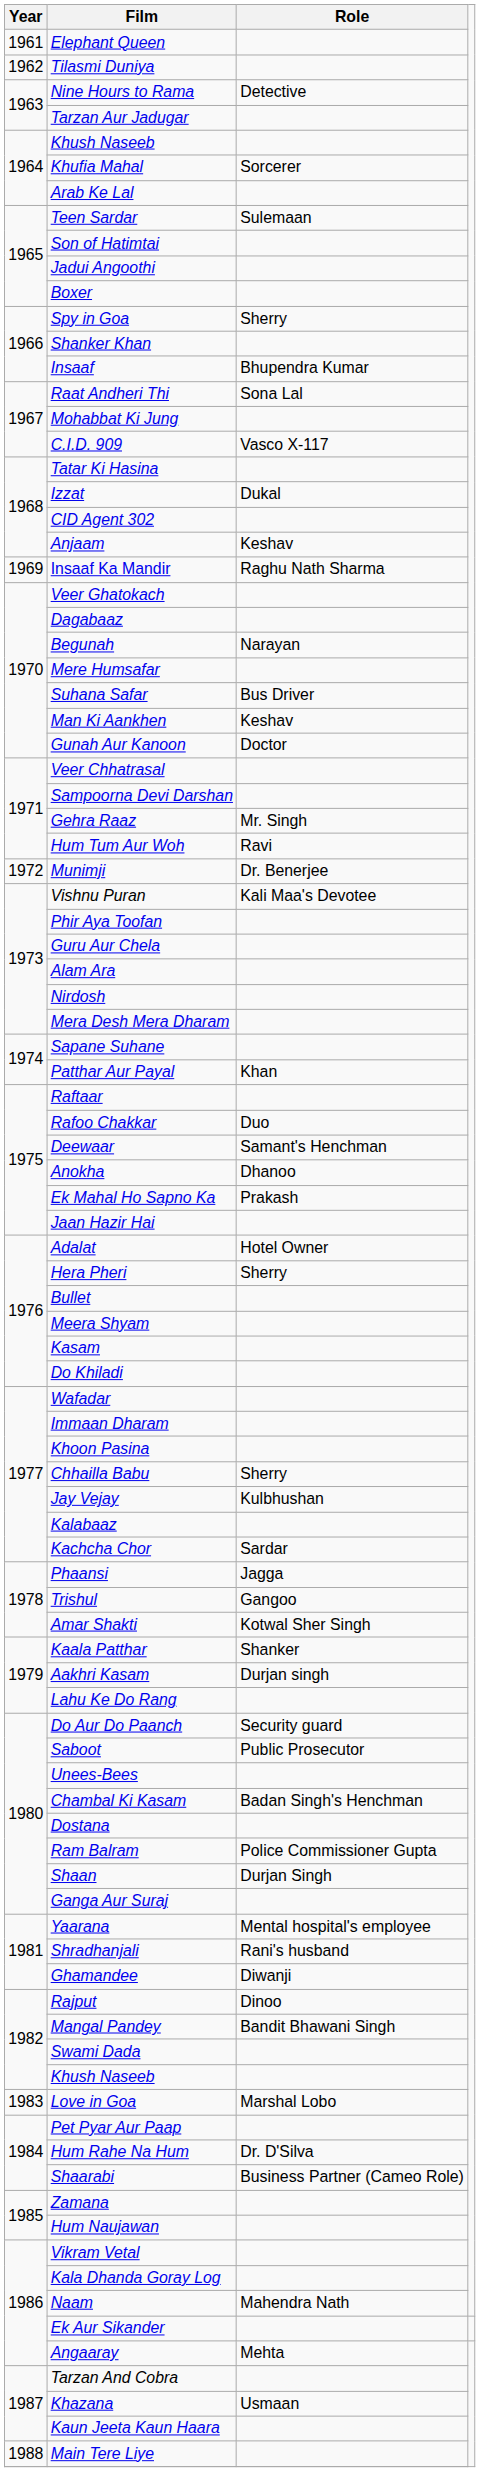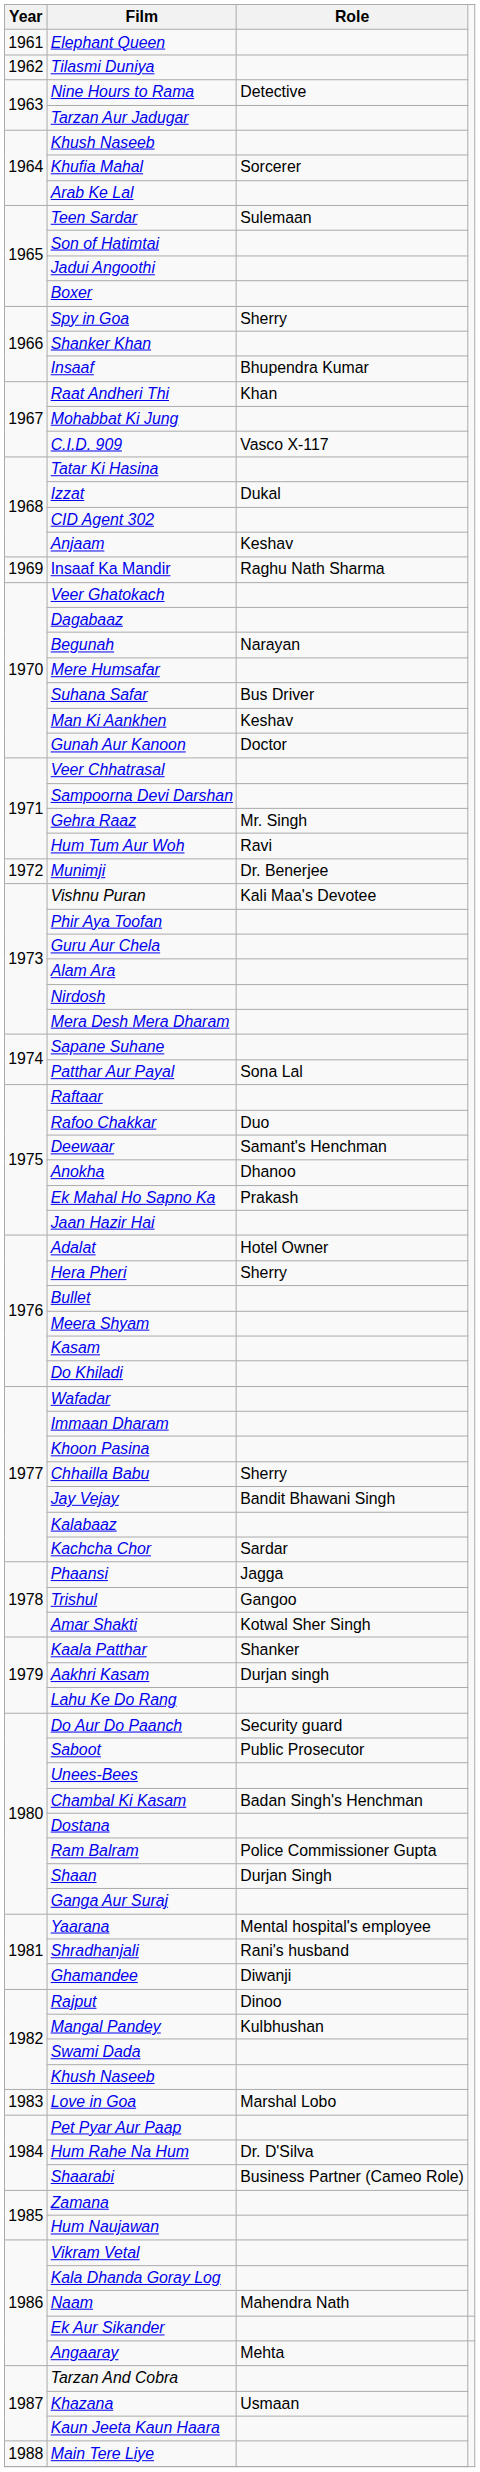 <table class="wikitable">
 <tr>
 <th>Year</th>
 <th>Film</th>
 <th>Role</th>
 </tr>
 <tr>
 <td>1961</td>
 <td><em><a href='#'>Elephant Queen</a></em></td>
 <td></td>
 </tr>
 <tr>
 <td>1962</td>
 <td><em><a href='#'>Tilasmi Duniya</a></em></td>
 <td></td>
 </tr>
 <tr>
 <td rowspan='2'>1963</td>
 <td><em><a href='#'>Nine Hours to Rama</a></em></td>
 <td>Detective</td>
 </tr>
 <tr>
 <td><em><a href='#'>Tarzan Aur Jadugar</a></em></td>
 <td></td>
 </tr>
 <tr>
 <td rowspan='3'>1964</td>
 <td><em><a href='#'>Khush Naseeb</a></em></td>
 <td></td>
 </tr>
 <tr>
 <td><em><a href='#'>Khufia Mahal</a></em></td>
 <td>Sorcerer</td>
 </tr>
 <tr>
 <td><em><a href='#'>Arab Ke Lal</a></em></td>
 <td></td>
 </tr>
 <tr>
 <td rowspan='4'>1965</td>
 <td><em><a href='#'>Teen Sardar</a></em></td>
 <td>Sulemaan</td>
 </tr>
 <tr>
 <td><em><a href='#'>Son of Hatimtai</a></em></td>
 <td></td>
 </tr>
 <tr>
 <td><em><a href='#'>Jadui Angoothi</a></em></td>
 <td></td>
 </tr>
 <tr>
 <td><em><a href='#'>Boxer</a></em></td>
 <td></td>
 </tr>
 <tr>
 <td rowspan='3'>1966</td>
 <td><em><a href='#'>Spy in Goa</a></em></td>
 <td>Sherry</td>
 </tr>
 <tr>
 <td><em><a href='#'>Shanker Khan</a></em></td>
 <td></td>
 </tr>
 <tr>
 <td><em><a href='#'>Insaaf</a></em></td>
 <td>Bhupendra Kumar</td>
 </tr>
 <tr>
 <td rowspan='3'>1967</td>
 <td><em><a href='#'>Raat Andheri Thi</a></em></td>
-<td>Sona Lal</td>
+<td>Khan</td>
 </tr>
 <tr>
 <td><em><a href='#'>Mohabbat Ki Jung</a></em></td>
 <td></td>
 </tr>
 <tr>
 <td><em><a href='#'>C.I.D. 909</a></em></td>
 <td>Vasco X-117</td>
 </tr>
 <tr>
 <td rowspan='4'>1968</td>
 <td><em><a href='#'>Tatar Ki Hasina</a></em></td>
 <td></td>
 </tr>
 <tr>
 <td><em><a href='#'>Izzat</a></em></td>
 <td>Dukal</td>
 </tr>
 <tr>
 <td><em><a href='#'>CID Agent 302</a></em></td>
 <td></td>
 </tr>
 <tr>
 <td><em><a href='#'>Anjaam</a></em></td>
 <td>Keshav</td>
 </tr>
 <tr>
 <td>1969</td>
 <td><a href='#'>Insaaf Ka Mandir</a></td>
 <td>Raghu Nath Sharma</td>
 </tr>
 <tr>
 <td rowspan='7'>1970</td>
 <td><em><a href='#'>Veer Ghatokach</a></em></td>
 <td></td>
 </tr>
 <tr>
 <td><em><a href='#'>Dagabaaz</a></em></td>
 <td></td>
 </tr>
 <tr>
 <td><em><a href='#'>Begunah</a></em></td>
 <td>Narayan</td>
 </tr>
 <tr>
 <td><em><a href='#'>Mere Humsafar</a></em></td>
 <td></td>
 </tr>
 <tr>
 <td><em><a href='#'>Suhana Safar</a></em></td>
 <td>Bus Driver</td>
 </tr>
 <tr>
 <td><em><a href='#'>Man Ki Aankhen</a></em></td>
 <td>Keshav</td>
 </tr>
 <tr>
 <td><em><a href='#'>Gunah Aur Kanoon</a></em></td>
 <td>Doctor</td>
 </tr>
 <tr>
 <td rowspan='4'>1971</td>
 <td><em><a href='#'>Veer Chhatrasal</a></em></td>
 <td></td>
 </tr>
 <tr>
 <td><em><a href='#'>Sampoorna Devi Darshan</a></em></td>
 <td></td>
 </tr>
 <tr>
 <td><em><a href='#'>Gehra Raaz</a></em></td>
 <td>Mr. Singh</td>
 </tr>
 <tr>
 <td><em><a href='#'>Hum Tum Aur Woh</a></em></td>
 <td>Ravi</td>
 </tr>
 <tr>
 <td>1972</td>
 <td><em><a href='#'>Munimji</a></em></td>
 <td>Dr. Benerjee</td>
 </tr>
 <tr>
 <td rowspan='6'>1973</td>
 <td><em>Vishnu Puran</em></td>
 <td>Kali Maa's Devotee</td>
 </tr>
 <tr>
 <td><em><a href='#'>Phir Aya Toofan</a></em></td>
 <td></td>
 </tr>
 <tr>
 <td><em><a href='#'>Guru Aur Chela</a></em></td>
 <td></td>
 </tr>
 <tr>
 <td><em><a href='#'>Alam Ara</a></em></td>
 <td></td>
 </tr>
 <tr>
 <td><em><a href='#'>Nirdosh</a></em></td>
 <td></td>
 </tr>
 <tr>
 <td><em><a href='#'>Mera Desh Mera Dharam</a></em></td>
 <td></td>
 </tr>
 <tr>
 <td rowspan='2'>1974</td>
 <td><em><a href='#'>Sapane Suhane</a></em></td>
 <td></td>
 </tr>
 <tr>
 <td><em><a href='#'>Patthar Aur Payal</a></em></td>
-<td>Khan</td>
+<td>Sona Lal</td>
 </tr>
 <tr>
 <td rowspan='6'>1975</td>
 <td><em><a href='#'>Raftaar</a></em></td>
 <td></td>
 </tr>
 <tr>
 <td><em><a href='#'>Rafoo Chakkar</a></em></td>
 <td>Duo</td>
 </tr>
 <tr>
 <td><em><a href='#'>Deewaar</a></em></td>
 <td>Samant's Henchman</td>
 </tr>
 <tr>
 <td><em><a href='#'>Anokha</a></em></td>
 <td>Dhanoo</td>
 </tr>
 <tr>
 <td><em><a href='#'>Ek Mahal Ho Sapno Ka</a></em></td>
 <td>Prakash</td>
 </tr>
 <tr>
 <td><em><a href='#'>Jaan Hazir Hai</a></em></td>
 <td></td>
 </tr>
 <tr>
 <td rowspan="6">1976</td>
 <td><em><a href='#'>Adalat</a></em></td>
 <td>Hotel Owner</td>
 </tr>
 <tr>
 <td><em><a href='#'>Hera Pheri</a></em></td>
 <td>Sherry</td>
 </tr>
 <tr>
 <td><em><a href='#'>Bullet</a></em></td>
 <td></td>
 </tr>
 <tr>
 <td><em><a href='#'>Meera Shyam</a></em></td>
 <td></td>
 </tr>
 <tr>
 <td><em><a href='#'>Kasam</a></em></td>
 <td></td>
 </tr>
 <tr>
 <td><em><a href='#'>Do Khiladi</a></em></td>
 <td></td>
 </tr>
 <tr>
 <td rowspan='7'>1977</td>
 <td><em><a href='#'>Wafadar</a></em></td>
 <td></td>
 </tr>
 <tr>
 <td><em><a href='#'>Immaan Dharam</a></em></td>
 <td></td>
 </tr>
 <tr>
 <td><em><a href='#'>Khoon Pasina</a></em></td>
 <td></td>
 </tr>
 <tr>
 <td><em><a href='#'>Chhailla Babu</a></em></td>
 <td>Sherry</td>
 </tr>
 <tr>
 <td><em><a href='#'>Jay Vejay</a></em></td>
-<td>Kulbhushan</td>
+<td>Bandit Bhawani Singh</td>
 </tr>
 <tr>
 <td><em><a href='#'>Kalabaaz</a></em></td>
 <td></td>
 </tr>
 <tr>
 <td><em><a href='#'>Kachcha Chor</a></em></td>
 <td>Sardar</td>
 </tr>
 <tr>
 <td rowspan='3'>1978</td>
 <td><em><a href='#'>Phaansi</a></em></td>
 <td>Jagga</td>
 </tr>
 <tr>
 <td><em><a href='#'>Trishul</a></em></td>
 <td>Gangoo</td>
 </tr>
 <tr>
 <td><em><a href='#'>Amar Shakti</a></em></td>
 <td>Kotwal Sher Singh</td>
 </tr>
 <tr>
 <td rowspan='3'>1979</td>
 <td><em><a href='#'>Kaala Patthar</a></em></td>
 <td>Shanker</td>
 </tr>
 <tr>
 <td><em><a href='#'>Aakhri Kasam</a></em></td>
 <td>Durjan singh</td>
 </tr>
 <tr>
 <td><em><a href='#'>Lahu Ke Do Rang</a></em></td>
 <td></td>
 </tr>
 <tr>
 <td rowspan='8'>1980</td>
 <td><em><a href='#'>Do Aur Do Paanch</a></em></td>
 <td>Security guard</td>
 </tr>
 <tr>
 <td><em><a href='#'>Saboot</a></em></td>
 <td>Public Prosecutor</td>
 </tr>
 <tr>
 <td><em><a href='#'>Unees-Bees</a></em></td>
 <td></td>
 </tr>
 <tr>
 <td><em><a href='#'>Chambal Ki Kasam</a></em></td>
 <td>Badan Singh's Henchman</td>
 </tr>
 <tr>
 <td><em><a href='#'>Dostana</a></em></td>
 <td></td>
 </tr>
 <tr>
 <td><em><a href='#'>Ram Balram</a></em></td>
 <td>Police Commissioner Gupta</td>
 </tr>
 <tr>
 <td><em><a href='#'>Shaan</a></em></td>
 <td>Durjan Singh</td>
 </tr>
 <tr>
 <td><em><a href='#'>Ganga Aur Suraj</a></em></td>
 <td></td>
 </tr>
 <tr>
 <td rowspan='3'>1981</td>
 <td><em><a href='#'>Yaarana</a></em></td>
 <td>Mental hospital's employee</td>
 </tr>
 <tr>
 <td><em><a href='#'>Shradhanjali</a></em></td>
 <td>Rani's husband</td>
 </tr>
 <tr>
 <td><em><a href='#'>Ghamandee</a></em></td>
 <td>Diwanji</td>
 </tr>
 <tr>
 <td rowspan='4'>1982</td>
 <td><em><a href='#'>Rajput</a></em></td>
 <td>Dinoo</td>
 </tr>
 <tr>
 <td><em><a href='#'>Mangal Pandey</a></em></td>
-<td>Bandit Bhawani Singh</td>
+<td>Kulbhushan</td>
 </tr>
 <tr>
 <td><em><a href='#'>Swami Dada</a></em></td>
 <td></td>
 </tr>
 <tr>
 <td><em><a href='#'>Khush Naseeb</a></em></td>
 <td></td>
 </tr>
 <tr>
 <td>1983</td>
 <td><em><a href='#'>Love in Goa</a></em></td>
 <td>Marshal Lobo</td>
 </tr>
 <tr>
 <td rowspan='3'>1984</td>
 <td><em><a href='#'>Pet Pyar Aur Paap</a></em></td>
 <td></td>
 </tr>
 <tr>
 <td><em><a href='#'>Hum Rahe Na Hum</a></em></td>
 <td>Dr. D'Silva</td>
 </tr>
 <tr>
 <td><em><a href='#'>Shaarabi</a></em></td>
 <td>Business Partner (Cameo Role)</td>
 </tr>
 <tr>
 <td rowspan='2'>1985</td>
 <td><em><a href='#'>Zamana</a></em></td>
 <td></td>
 </tr>
 <tr>
 <td><em><a href='#'>Hum Naujawan</a></em></td>
 <td></td>
 </tr>
 <tr>
 <td rowspan="5">1986</td>
 <td><em><a href='#'>Vikram Vetal</a></em></td>
 <td></td>
 </tr>
 <tr>
 <td><em><a href='#'>Kala Dhanda Goray Log</a></em></td>
 <td></td>
 </tr>
 <tr>
 <td><em><a href='#'>Naam</a></em></td>
 <td>Mahendra Nath</td>
 </tr>
 <tr>
 <td><em><a href='#'>Ek Aur Sikander</a></em></td>
 <td></td>
 <td></td>
 </tr>
 <tr>
 <td><em><a href='#'>Angaaray</a></em></td>
 <td>Mehta</td>
 </tr>
 <tr>
 <td rowspan='3'>1987</td>
 <td><em>Tarzan And Cobra</em></td>
 <td></td>
 </tr>
 <tr>
 <td><em><a href='#'>Khazana</a></em></td>
 <td>Usmaan</td>
 </tr>
 <tr>
 <td><em><a href='#'>Kaun Jeeta Kaun Haara</a></em></td>
 <td></td>
 </tr>
 <tr>
 <td>1988</td>
 <td><em><a href='#'>Main Tere Liye</a></em></td>
 <td></td>
 </tr>
 <tr>
 </tr>
 </table>
